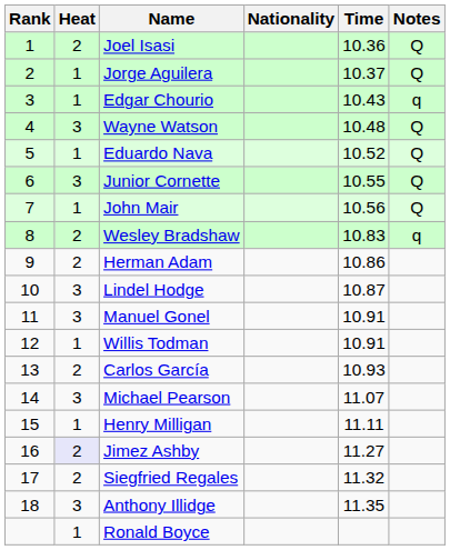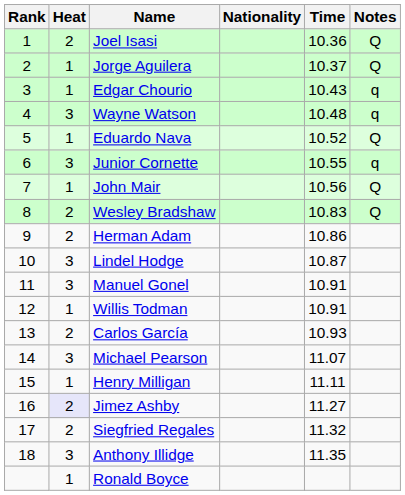 <table class="wikitable sortable" style="text-align:center; font-size:95%">
 <tr>
 <th>Rank</th>
 <th>Heat</th>
 <th>Name</th>
 <th>Nationality</th>
 <th>Time</th>
 <th>Notes</th>
 </tr>
 <tr bgcolor=ccffcc>
 <td>1</td>
 <td>2</td>
 <td align=left><a href='#'>Joel Isasi</a></td>
 <td align=left></td>
 <td>10.36</td>
 <td>Q</td>
 </tr>
 <tr bgcolor=ccffcc>
 <td>2</td>
 <td>1</td>
 <td align=left><a href='#'>Jorge Aguilera</a></td>
 <td align=left></td>
 <td>10.37</td>
 <td>Q</td>
 </tr>
 <tr bgcolor=ccffcc>
 <td>3</td>
 <td>1</td>
 <td align=left><a href='#'>Edgar Chourio</a></td>
 <td align=left></td>
 <td>10.43</td>
 <td>q</td>
 </tr>
 <tr bgcolor=ccffcc>
 <td>4</td>
 <td>3</td>
 <td align=left><a href='#'>Wayne Watson</a></td>
 <td align=left></td>
 <td>10.48</td>
-<td>Q</td>
+<td>q</td>
 </tr>
 <tr bgcolor=ddffdd>
 <td>5</td>
 <td>1</td>
 <td align=left><a href='#'>Eduardo Nava</a></td>
 <td align=left></td>
 <td>10.52</td>
 <td>Q</td>
 </tr>
 <tr bgcolor=ccffcc>
 <td>6</td>
 <td>3</td>
 <td align=left><a href='#'>Junior Cornette</a></td>
 <td align=left></td>
 <td>10.55</td>
-<td>Q</td>
+<td>q</td>
 </tr>
 <tr bgcolor=ddffdd>
 <td>7</td>
 <td>1</td>
 <td align=left><a href='#'>John Mair</a></td>
 <td align=left></td>
 <td>10.56</td>
 <td>Q</td>
 </tr>
 <tr bgcolor=ccffcc>
 <td>8</td>
 <td>2</td>
 <td align=left><a href='#'>Wesley Bradshaw</a></td>
 <td align=left></td>
 <td>10.83</td>
-<td>q</td>
+<td>Q</td>
 </tr>
 <tr>
 <td>9</td>
 <td>2</td>
 <td align=left><a href='#'>Herman Adam</a></td>
 <td align=left></td>
 <td>10.86</td>
 <td></td>
 </tr>
 <tr>
 <td>10</td>
 <td>3</td>
 <td align=left><a href='#'>Lindel Hodge</a></td>
 <td align=left></td>
 <td>10.87</td>
 <td></td>
 </tr>
 <tr>
 <td>11</td>
 <td>3</td>
 <td align=left><a href='#'>Manuel Gonel</a></td>
 <td align=left></td>
 <td>10.91</td>
 <td></td>
 </tr>
 <tr>
 <td>12</td>
 <td>1</td>
 <td align=left><a href='#'>Willis Todman</a></td>
 <td align=left></td>
 <td>10.91</td>
 <td></td>
 </tr>
 <tr>
 <td>13</td>
 <td>2</td>
 <td align=left><a href='#'>Carlos García</a></td>
 <td align=left></td>
 <td>10.93</td>
 <td></td>
 </tr>
 <tr>
 <td>14</td>
 <td>3</td>
 <td align=left><a href='#'>Michael Pearson</a></td>
 <td align=left></td>
 <td>11.07</td>
 <td></td>
 </tr>
 <tr>
 <td>15</td>
 <td>1</td>
 <td align=left><a href='#'>Henry Milligan</a></td>
 <td align=left></td>
 <td>11.11</td>
 <td></td>
 </tr>
 <tr>
 <td>16</td>
 <td style="background: lavender;">2</td>
 <td align=left><a href='#'>Jimez Ashby</a></td>
 <td align=left></td>
 <td>11.27</td>
 <td></td>
 </tr>
 <tr>
 <td>17</td>
 <td>2</td>
 <td align=left><a href='#'>Siegfried Regales</a></td>
 <td align=left></td>
 <td>11.32</td>
 <td></td>
 </tr>
 <tr>
 <td>18</td>
 <td>3</td>
 <td align=left><a href='#'>Anthony Illidge</a></td>
 <td align=left></td>
 <td>11.35</td>
 <td></td>
 </tr>
 <tr>
 <td></td>
 <td>1</td>
 <td align=left><a href='#'>Ronald Boyce</a></td>
 <td align=left></td>
 <td></td>
 <td></td>
 </tr>
 </table>
